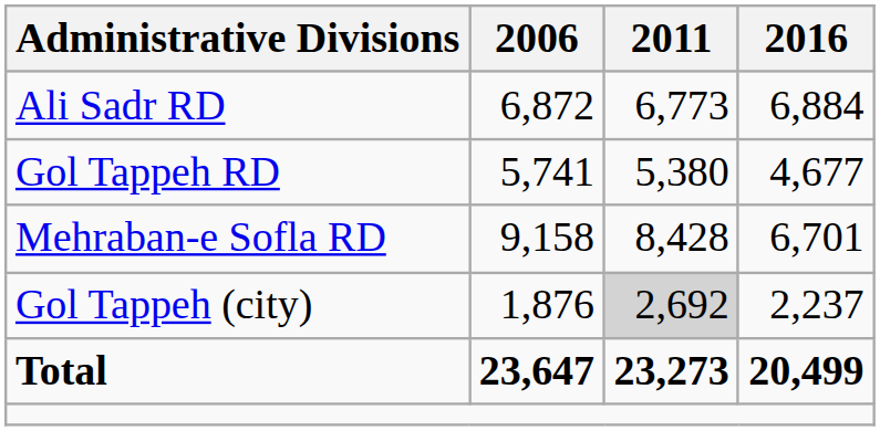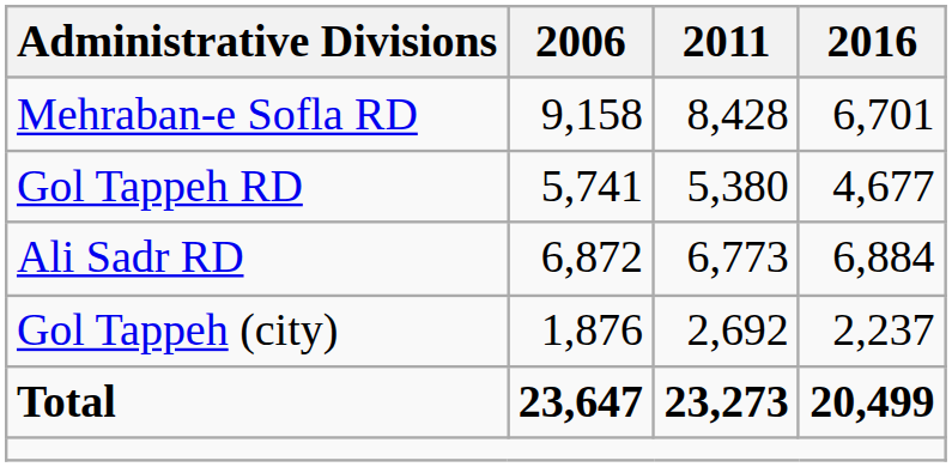 <table class="wikitable">
 <tr>
 <th>Administrative Divisions</th>
 <th>2006</th>
 <th>2011</th>
 <th>2016</th>
 </tr>
 <tr>
-<td><a href='#'>Ali Sadr RD</a></td>
-<td style="text-align: right;">6,872</td>
-<td style="text-align: right;">6,773</td>
-<td style="text-align: right;">6,884</td>
+<td><a href='#'>Mehraban-e Sofla RD</a></td>
+<td style="text-align: right;">9,158</td>
+<td style="text-align: right;">8,428</td>
+<td style="text-align: right;">6,701</td>
 </tr>
 <tr>
 <td><a href='#'>Gol Tappeh RD</a></td>
 <td style="text-align: right;">5,741</td>
 <td style="text-align: right;">5,380</td>
 <td style="text-align: right;">4,677</td>
 </tr>
 <tr>
-<td><a href='#'>Mehraban-e Sofla RD</a></td>
-<td style="text-align: right;">9,158</td>
-<td style="text-align: right;">8,428</td>
-<td style="text-align: right;">6,701</td>
+<td><a href='#'>Ali Sadr RD</a></td>
+<td style="text-align: right;">6,872</td>
+<td style="text-align: right;">6,773</td>
+<td style="text-align: right;">6,884</td>
 </tr>
 <tr>
 <td><a href='#'>Gol Tappeh</a> (city)</td>
 <td style="text-align: right;">1,876</td>
-<td style="background: lightgrey; text-align: right;">2,692</td>
+<td style="text-align: right;">2,692</td>
 <td style="text-align: right;">2,237</td>
 </tr>
 <tr>
 <td><strong>Total</strong></td>
 <td style="text-align: right;"><strong>23,647</strong></td>
 <td style="text-align: right;"><strong>23,273</strong></td>
 <td style="text-align: right;"><strong>20,499</strong></td>
 </tr>
 <tr>
 <td colspan=4></td>
 </tr>
 </table>
